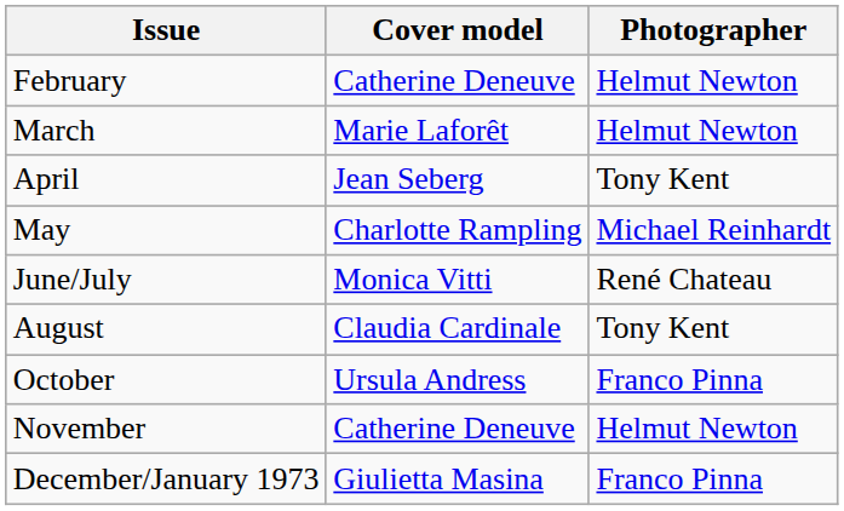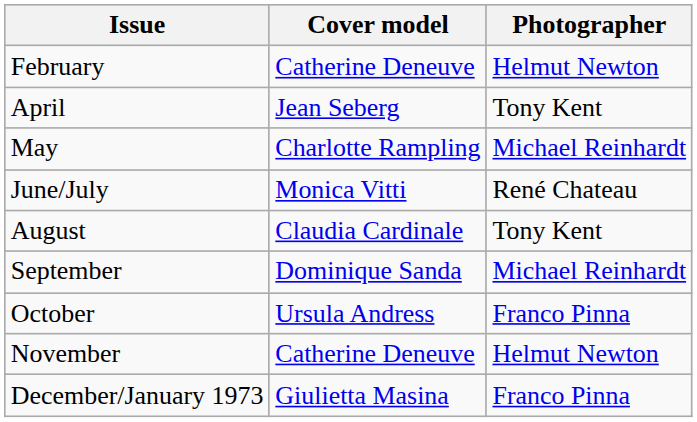 <table class="sortable wikitable">
 <tr>
 <th>Issue</th>
 <th>Cover model</th>
 <th>Photographer</th>
 </tr>
 <tr>
 <td>February</td>
 <td><a href='#'>Catherine Deneuve</a></td>
-<td><a href='#'>Helmut Newton</a></td>
-</tr>
-<tr>
-<td>March</td>
-<td><a href='#'>Marie Laforêt</a></td>
 <td><a href='#'>Helmut Newton</a></td>
 </tr>
 <tr>
 <td>April</td>
 <td><a href='#'>Jean Seberg</a></td>
 <td>Tony Kent</td>
 </tr>
 <tr>
 <td>May</td>
 <td><a href='#'>Charlotte Rampling</a></td>
 <td><a href='#'>Michael Reinhardt</a></td>
 </tr>
 <tr>
 <td>June/July</td>
 <td><a href='#'>Monica Vitti</a></td>
 <td>René Chateau</td>
 </tr>
 <tr>
 <td>August</td>
 <td><a href='#'>Claudia Cardinale</a></td>
 <td>Tony Kent</td>
 </tr>
 <tr>
+<td>September</td>
+<td><a href='#'>Dominique Sanda</a></td>
+<td><a href='#'>Michael Reinhardt</a></td>
+</tr>
+<tr>
 <td>October</td>
 <td><a href='#'>Ursula Andress</a></td>
 <td><a href='#'>Franco Pinna</a></td>
 </tr>
 <tr>
 <td>November</td>
 <td><a href='#'>Catherine Deneuve</a></td>
 <td><a href='#'>Helmut Newton</a></td>
 </tr>
 <tr>
 <td>December/January 1973</td>
 <td><a href='#'>Giulietta Masina</a></td>
 <td><a href='#'>Franco Pinna</a></td>
 </tr>
 </table>
